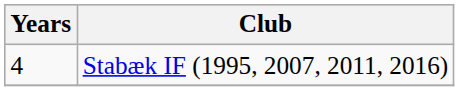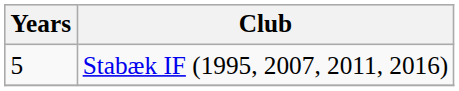 <table class="wikitable">
 <tr>
 <th>Years</th>
 <th>Club</th>
 </tr>
 <tr>
-<td>4</td>
+<td>5</td>
 <td><a href='#'>Stabæk IF</a> (1995, 2007, 2011, 2016)</td>
 </tr>
 <tr>
 </tr>
 </table>
